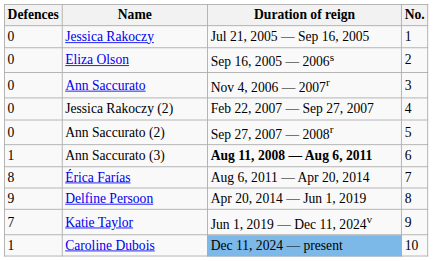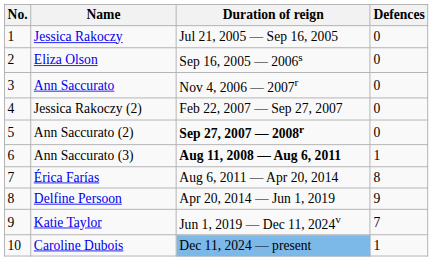 <table class="wikitable" width=80%>
 <tr>
-<th width=10%>Defences</th>
+<th width=3%>No.</th>
 <th width=37%>Name</th>
 <th width=50%>Duration of reign</th>
-<th width=3%>No.</th>
+<th width=10%>Defences</th>
 </tr>
 <tr>
-<td>0</td>
+<td>1</td>
 <td align=left> <a href='#'>Jessica Rakoczy</a></td>
 <td>Jul 21, 2005 — Sep 16, 2005</td>
+<td>0</td>
+</tr>
+<tr>
+<td>2</td>
+<td align=left> <a href='#'>Eliza Olson</a></td>
+<td>Sep 16, 2005 — 2006<sup>s</sup></td>
+<td>0</td>
+</tr>
+<tr>
+<td>3</td>
+<td align=left> <a href='#'>Ann Saccurato</a></td>
+<td>Nov 4, 2006 — 2007<sup>r</sup></td>
+<td>0</td>
+</tr>
+<tr>
+<td>4</td>
+<td align=left> Jessica Rakoczy (2)</td>
+<td>Feb 22, 2007 — Sep 27, 2007</td>
+<td>0</td>
+</tr>
+<tr>
+<td>5</td>
+<td align=left> Ann Saccurato (2)</td>
+<td><strong>Sep 27, 2007 — 2008<sup>r</sup></strong></td>
+<td>0</td>
+</tr>
+<tr>
+<td>6</td>
+<td align=left> Ann Saccurato (3)</td>
+<td><strong>Aug 11, 2008 — Aug 6, 2011</strong></td>
 <td>1</td>
 </tr>
 <tr>
-<td>0</td>
-<td align=left> <a href='#'>Eliza Olson</a></td>
-<td>Sep 16, 2005 — 2006<sup>s</sup></td>
-<td>2</td>
-</tr>
-<tr>
-<td>0</td>
-<td align=left> <a href='#'>Ann Saccurato</a></td>
-<td>Nov 4, 2006 — 2007<sup>r</sup></td>
-<td>3</td>
-</tr>
-<tr>
-<td>0</td>
-<td align=left> Jessica Rakoczy (2)</td>
-<td>Feb 22, 2007 — Sep 27, 2007</td>
-<td>4</td>
-</tr>
-<tr>
-<td>0</td>
-<td align=left> Ann Saccurato (2)</td>
-<td>Sep 27, 2007 — 2008<sup>r</sup></td>
-<td>5</td>
-</tr>
-<tr>
-<td>1</td>
-<td align=left> Ann Saccurato (3)</td>
-<td><strong>Aug 11, 2008 — Aug 6, 2011</strong></td>
-<td>6</td>
+<td>7</td>
+<td align=left> <a href='#'>Érica Farías</a></td>
+<td>Aug 6, 2011 — Apr 20, 2014</td>
+<td>8</td>
 </tr>
 <tr>
 <td>8</td>
-<td align=left> <a href='#'>Érica Farías</a></td>
-<td>Aug 6, 2011 — Apr 20, 2014</td>
+<td align=left> <a href='#'>Delfine Persoon</a></td>
+<td>Apr 20, 2014 — Jun 1, 2019</td>
+<td>9</td>
+</tr>
+<tr>
+<td>9</td>
+<td align=left> <a href='#'>Katie Taylor</a></td>
+<td>Jun 1, 2019 — Dec 11, 2024<sup>v</sup></td>
 <td>7</td>
 </tr>
 <tr>
-<td>9</td>
-<td align=left> <a href='#'>Delfine Persoon</a></td>
-<td>Apr 20, 2014 — Jun 1, 2019</td>
-<td>8</td>
-</tr>
-<tr>
-<td>7</td>
-<td align=left> <a href='#'>Katie Taylor</a></td>
-<td>Jun 1, 2019 — Dec 11, 2024<sup>v</sup></td>
-<td>9</td>
-</tr>
-<tr>
-<td>1</td>
+<td>10</td>
 <td align=left> <a href='#'>Caroline Dubois</a></td>
 <td style="background:#7CB9E8;" width=5px>Dec 11, 2024 — present</td>
-<td>10</td>
+<td>1</td>
 </tr>
 </table>
